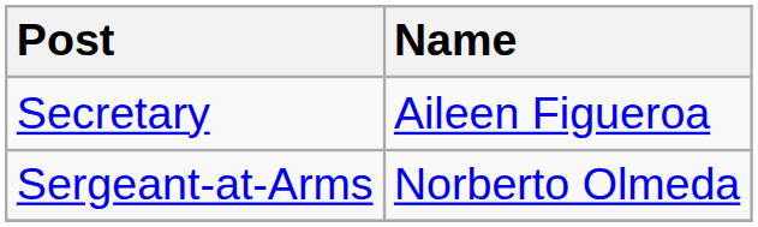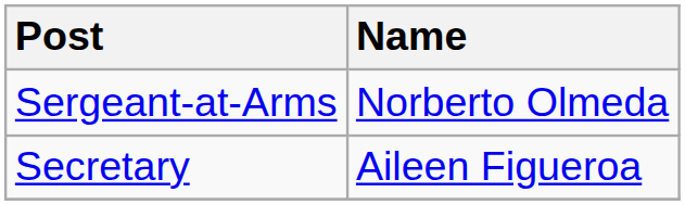 <table class="wikitable">
 <tr>
 <th scope=col style="text-align: left">Post</th>
 <th scope=col style="text-align: left">Name</th>
 </tr>
 <tr>
+<td><a href='#'>Sergeant-at-Arms</a></td>
+<td><a href='#'>Norberto Olmeda</a></td>
+</tr>
+<tr>
 <td><a href='#'>Secretary</a></td>
 <td><a href='#'>Aileen Figueroa</a></td>
 </tr>
 <tr>
-<td><a href='#'>Sergeant-at-Arms</a></td>
-<td><a href='#'>Norberto Olmeda</a></td>
-</tr>
-<tr>
 </tr>
 </table>
